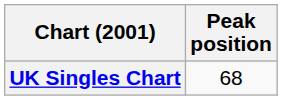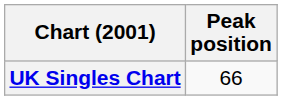 <table class="wikitable plainrowheaders">
 <tr>
 <th scope="col">Chart (2001)</th>
 <th scope="col">Peak<br>position</th>
 </tr>
 <tr>
 <th scope="row"><a href='#'>UK Singles Chart</a></th>
-<td align="center">68</td>
+<td align="center">66</td>
 </tr>
 </table>
